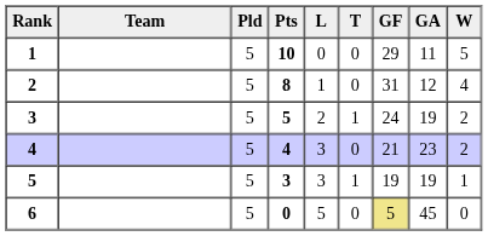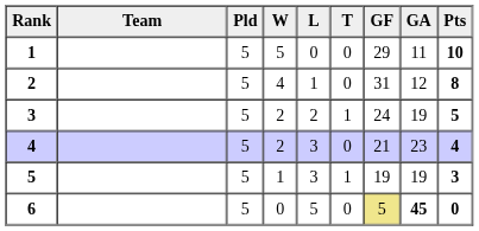 <table border=1 cellpadding=5 cellspacing=0>
 <tr>
 <th bgcolor="#efefef" width="20">Rank</th>
 <th bgcolor="#efefef" width="150">Team</th>
 <th bgcolor="#efefef" width="20">Pld</th>
-<th bgcolor="#efefef" width="20">Pts</th>
+<th bgcolor="#efefef" width="20">W</th>
 <th bgcolor="#efefef" width="20">L</th>
 <th bgcolor="#efefef" width="20">T</th>
 <th bgcolor="#efefef" width="20">GF</th>
 <th bgcolor="#efefef" width="20">GA</th>
-<th bgcolor="#efefef" width="20">W</th>
+<th bgcolor="#efefef" width="20">Pts</th>
 </tr>
 <tr align=center>
 <td><strong>1</strong></td>
 <td align=left></td>
 <td>5</td>
-<td><strong>10</strong></td>
+<td>5</td>
 <td>0</td>
 <td>0</td>
 <td>29</td>
 <td>11</td>
-<td>5</td>
+<td><strong>10</strong></td>
 </tr>
 <tr align=center>
 <td><strong>2</strong></td>
 <td align=left></td>
 <td>5</td>
-<td><strong>8</strong></td>
+<td>4</td>
 <td>1</td>
 <td>0</td>
 <td>31</td>
 <td>12</td>
-<td>4</td>
+<td><strong>8</strong></td>
 </tr>
 <tr align=center>
 <td><strong>3</strong></td>
 <td align=left></td>
 <td>5</td>
-<td><strong>5</strong></td>
+<td>2</td>
 <td>2</td>
 <td>1</td>
 <td>24</td>
 <td>19</td>
-<td>2</td>
+<td><strong>5</strong></td>
 </tr>
 <tr align=center bgcolor="ccccff">
 <td><strong>4</strong></td>
 <td align=left></td>
 <td>5</td>
-<td><strong>4</strong></td>
+<td>2</td>
 <td>3</td>
 <td>0</td>
 <td>21</td>
 <td>23</td>
-<td>2</td>
+<td><strong>4</strong></td>
 </tr>
 <tr align=center>
 <td><strong>5</strong></td>
 <td align=left></td>
 <td>5</td>
-<td><strong>3</strong></td>
+<td>1</td>
 <td>3</td>
 <td>1</td>
 <td>19</td>
 <td>19</td>
-<td>1</td>
+<td><strong>3</strong></td>
 </tr>
 <tr align=center>
 <td><strong>6</strong></td>
 <td align=left></td>
 <td>5</td>
-<td><strong>0</strong></td>
+<td>0</td>
 <td>5</td>
 <td>0</td>
 <td style="background: khaki;">5</td>
-<td>45</td>
-<td>0</td>
+<td><strong>45</strong></td>
+<td><strong>0</strong></td>
 </tr>
 </table>
